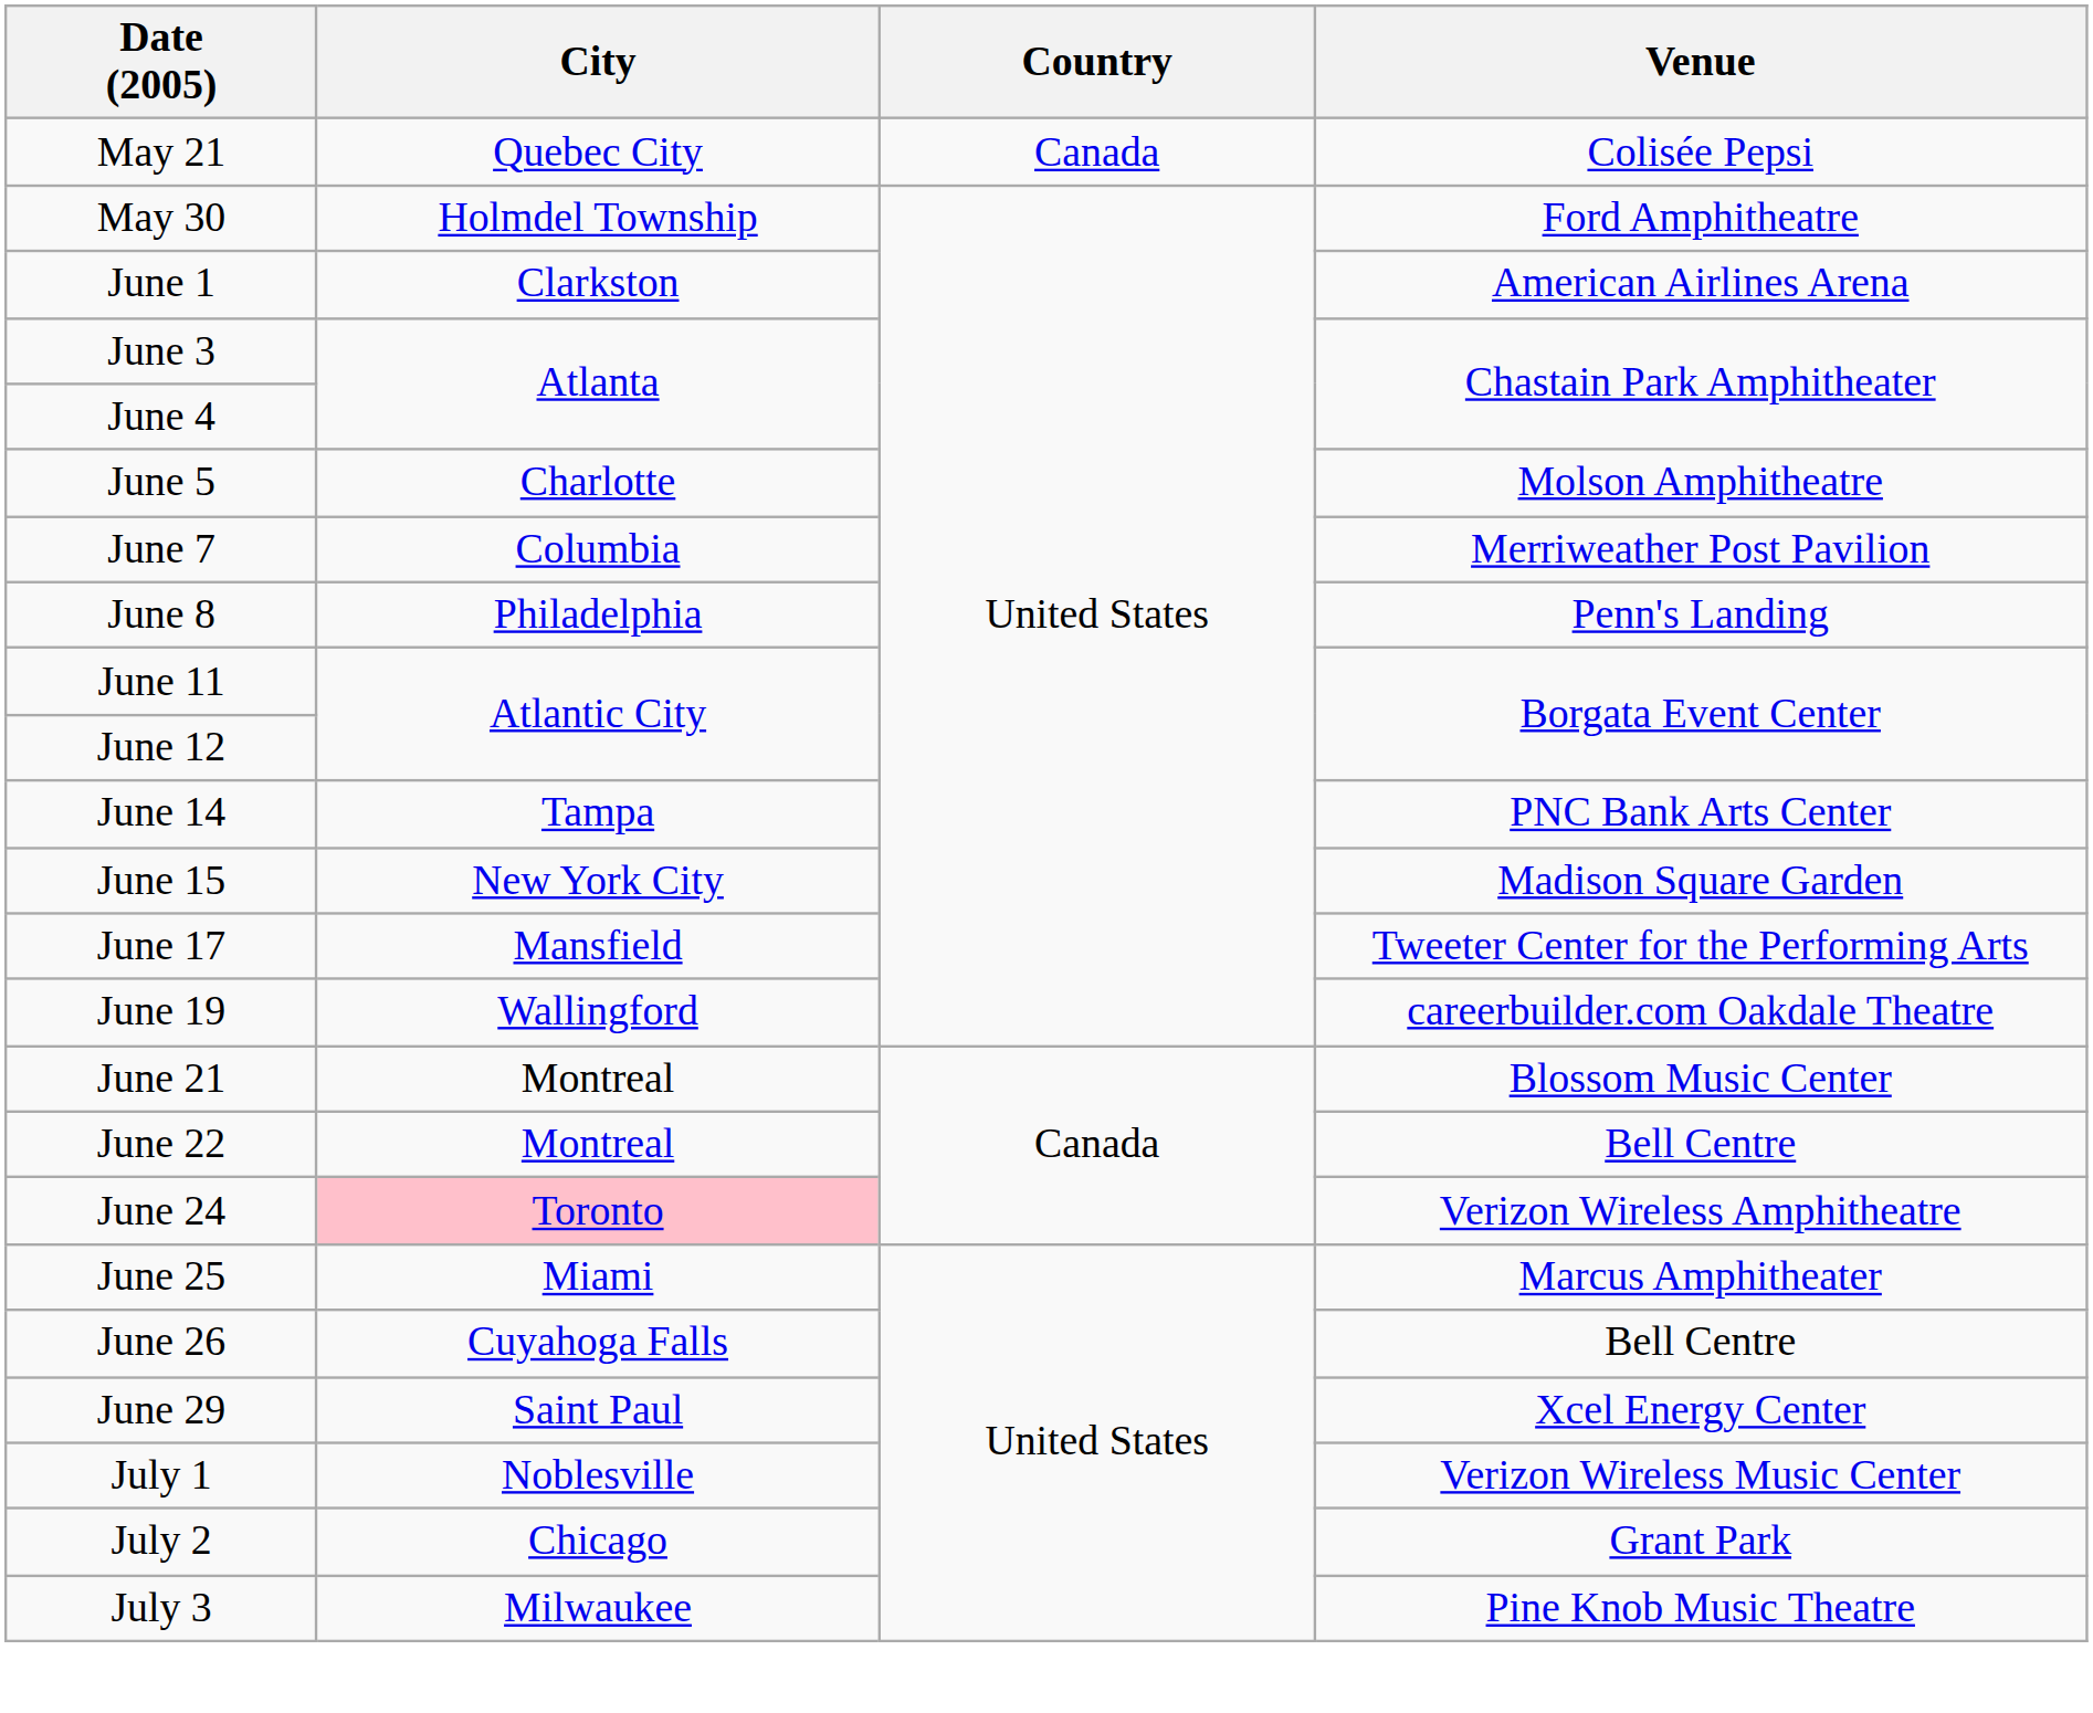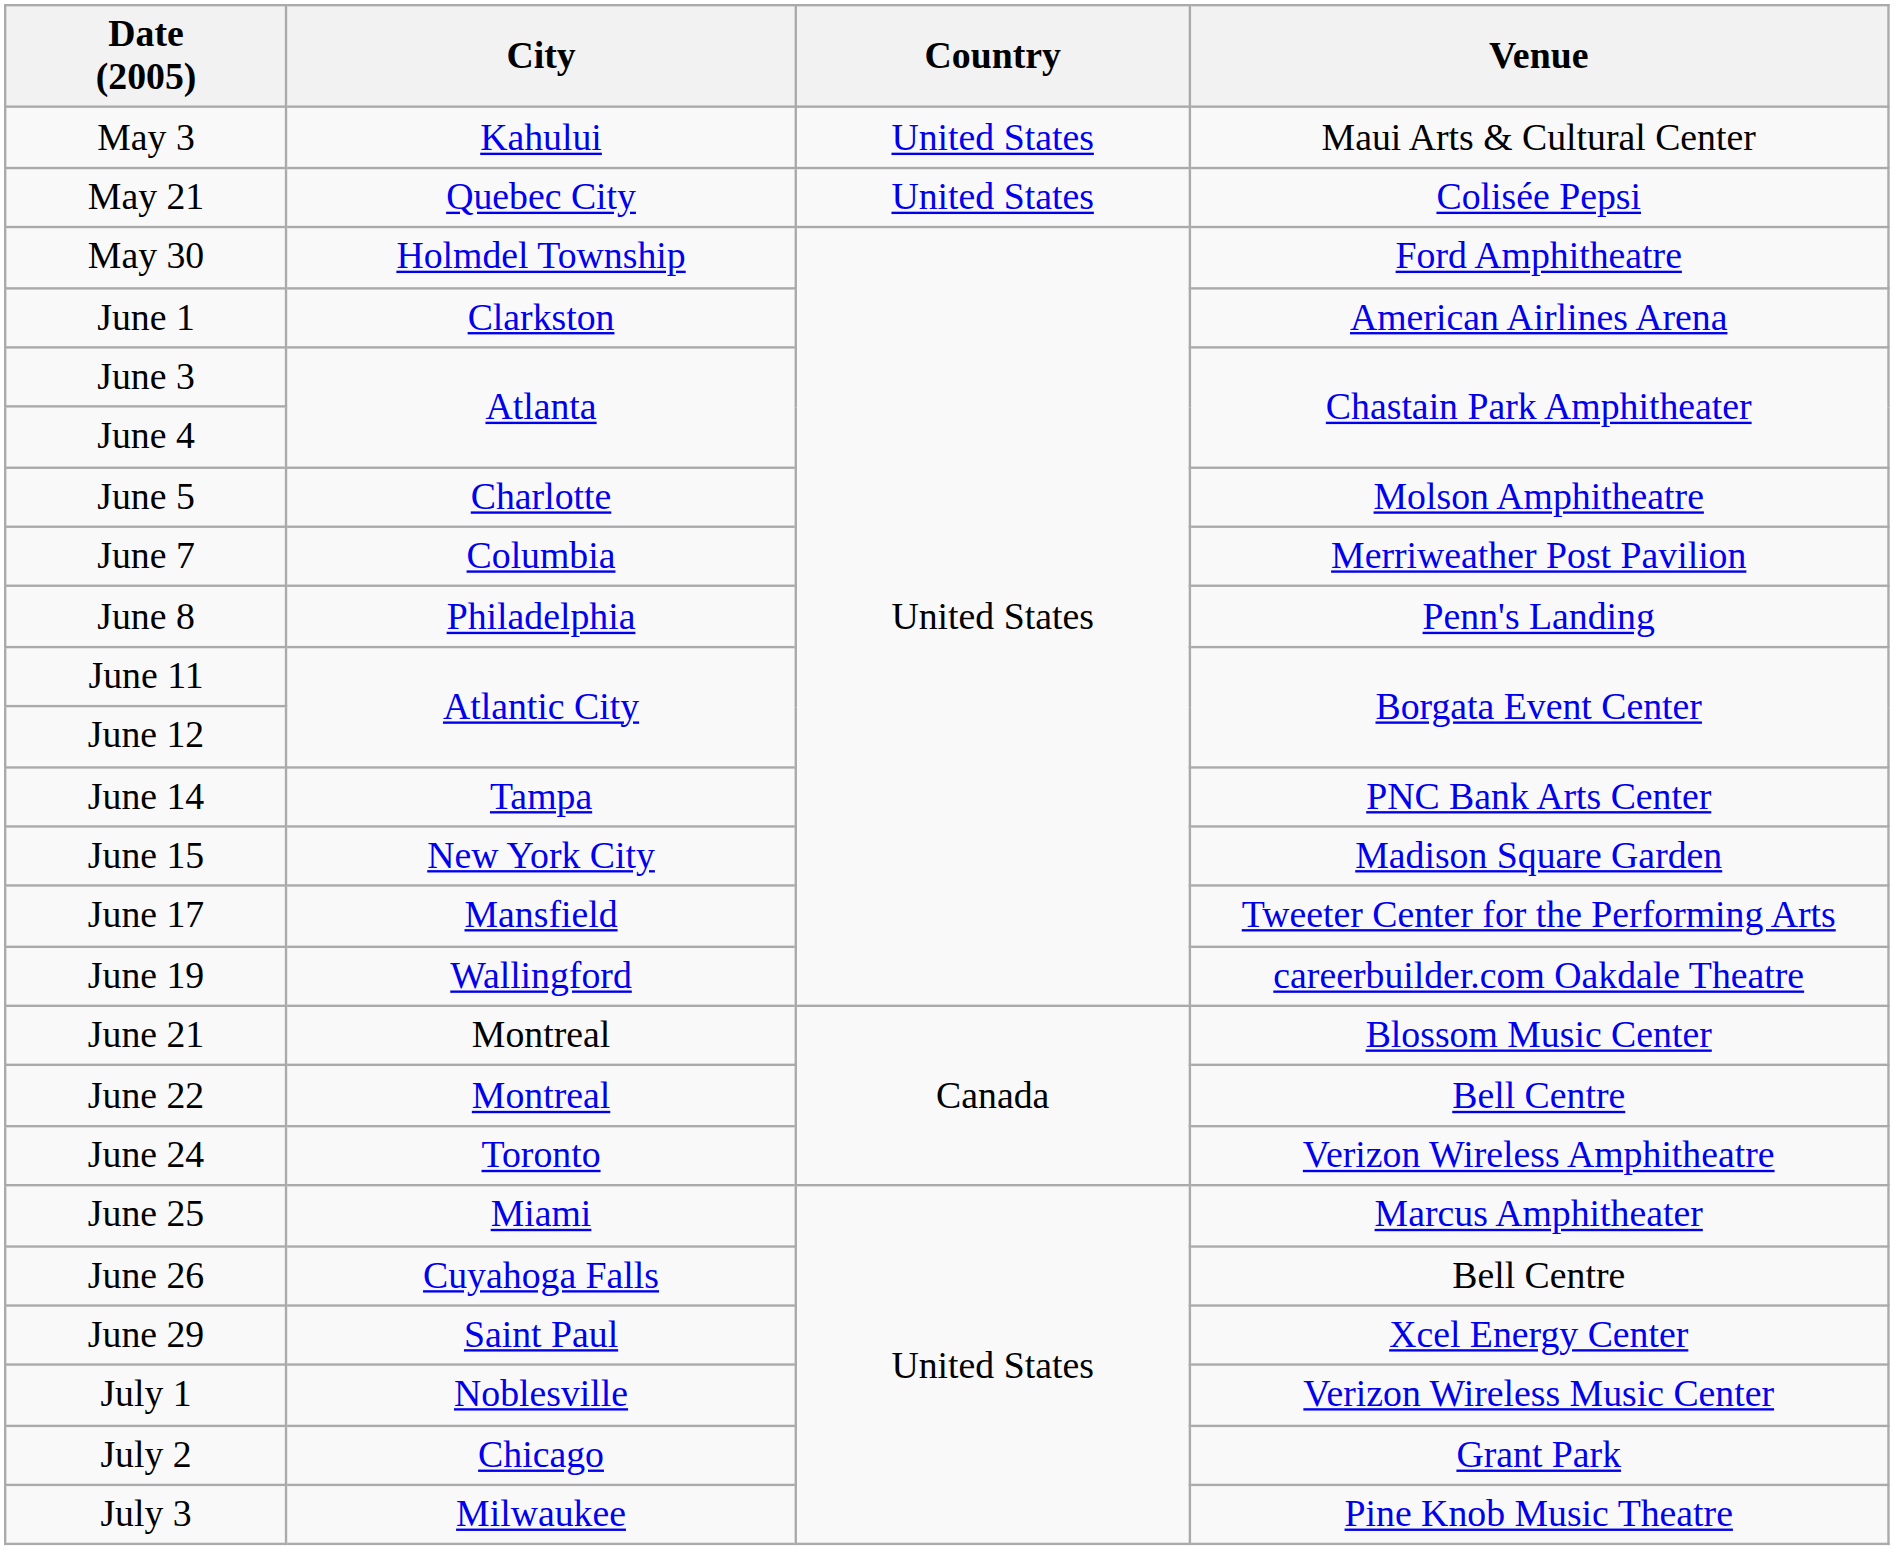 <table class="wikitable sortable plainrowheaders" style="text-align:center;">
 <tr>
 <th scope="col" style="width:7em;">Date<br>(2005)</th>
 <th scope="col" style="width:13em;">City</th>
 <th scope="col" style="width:10em;">Country</th>
 <th scope="col" style="width:18em;">Venue</th>
 </tr>
 <tr>
+<td>May 3</td>
+<td><a href='#'>Kahului</a></td>
+<td><a href='#'>United States</a></td>
+<td>Maui Arts & Cultural Center</td>
+</tr>
+<tr>
 <td>May 21</td>
 <td><a href='#'>Quebec City</a></td>
-<td><a href='#'>Canada</a></td>
+<td><a href='#'>United States</a></td>
 <td><a href='#'>Colisée Pepsi</a></td>
 </tr>
 <tr>
 <td>May 30</td>
 <td><a href='#'>Holmdel Township</a></td>
 <td rowspan="13">United States</td>
 <td><a href='#'>Ford Amphitheatre</a></td>
 </tr>
 <tr>
 <td>June 1</td>
 <td><a href='#'>Clarkston</a></td>
 <td><a href='#'>American Airlines Arena</a></td>
 </tr>
 <tr>
 <td>June 3</td>
 <td rowspan="2"><a href='#'>Atlanta</a></td>
 <td rowspan="2"><a href='#'>Chastain Park Amphitheater</a></td>
 </tr>
 <tr>
 <td>June 4</td>
 </tr>
 <tr>
 <td>June 5</td>
 <td><a href='#'>Charlotte</a></td>
 <td><a href='#'>Molson Amphitheatre</a></td>
 </tr>
 <tr>
 <td>June 7</td>
 <td><a href='#'>Columbia</a></td>
 <td><a href='#'>Merriweather Post Pavilion</a></td>
 </tr>
 <tr>
 <td>June 8</td>
 <td><a href='#'>Philadelphia</a></td>
 <td><a href='#'>Penn's Landing</a></td>
 </tr>
 <tr>
 <td>June 11</td>
 <td rowspan="2"><a href='#'>Atlantic City</a></td>
 <td rowspan="2"><a href='#'>Borgata Event Center</a></td>
 </tr>
 <tr>
 <td>June 12</td>
 </tr>
 <tr>
 <td>June 14</td>
 <td><a href='#'>Tampa</a></td>
 <td><a href='#'>PNC Bank Arts Center</a></td>
 </tr>
 <tr>
 <td>June 15</td>
 <td><a href='#'>New York City</a></td>
 <td><a href='#'>Madison Square Garden</a></td>
 </tr>
 <tr>
 <td>June 17</td>
 <td><a href='#'>Mansfield</a></td>
 <td><a href='#'>Tweeter Center for the Performing Arts</a></td>
 </tr>
 <tr>
 <td>June 19</td>
 <td><a href='#'>Wallingford</a></td>
 <td><a href='#'>careerbuilder.com Oakdale Theatre</a></td>
 </tr>
 <tr>
 <td>June 21</td>
 <td>Montreal</td>
 <td rowspan="3">Canada</td>
 <td><a href='#'>Blossom Music Center</a></td>
 </tr>
 <tr>
 <td>June 22</td>
 <td><a href='#'>Montreal</a></td>
 <td><a href='#'>Bell Centre</a></td>
 </tr>
 <tr>
 <td>June 24</td>
-<td style="background: pink;"><a href='#'>Toronto</a></td>
+<td><a href='#'>Toronto</a></td>
 <td><a href='#'>Verizon Wireless Amphitheatre</a></td>
 </tr>
 <tr>
 <td>June 25</td>
 <td><a href='#'>Miami</a></td>
 <td rowspan="6">United States</td>
 <td><a href='#'>Marcus Amphitheater</a></td>
 </tr>
 <tr>
 <td>June 26</td>
 <td><a href='#'>Cuyahoga Falls</a></td>
 <td>Bell Centre</td>
 </tr>
 <tr>
 <td>June 29</td>
 <td><a href='#'>Saint Paul</a></td>
 <td><a href='#'>Xcel Energy Center</a></td>
 </tr>
 <tr>
 <td>July 1</td>
 <td><a href='#'>Noblesville</a></td>
 <td><a href='#'>Verizon Wireless Music Center</a></td>
 </tr>
 <tr>
 <td>July 2</td>
 <td><a href='#'>Chicago</a></td>
 <td><a href='#'>Grant Park</a></td>
 </tr>
 <tr>
 <td>July 3</td>
 <td><a href='#'>Milwaukee</a></td>
 <td><a href='#'>Pine Knob Music Theatre</a></td>
 </tr>
 </table>
